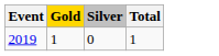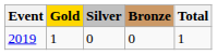 <table class="wikitable">
 <tr>
 <th>Event</th>
 <td style="background:gold; font-weight:bold;">Gold</td>
 <td style="background:silver; font-weight:bold;">Silver</td>
+<td style="background:#c96; font-weight:bold;">Bronze</td>
 <th>Total</th>
 </tr>
 <tr>
 <td><a href='#'>2019</a></td>
 <td>1</td>
 <td>0</td>
+<td>0</td>
 <td>1</td>
 </tr>
 </table>
